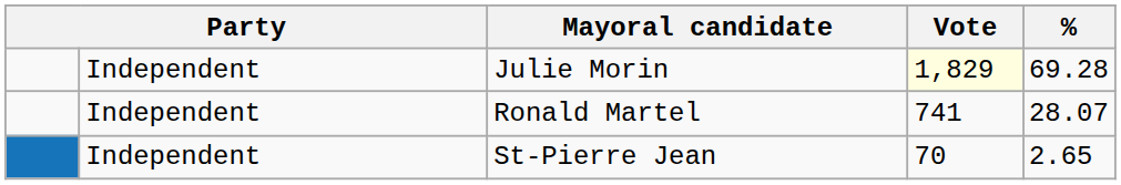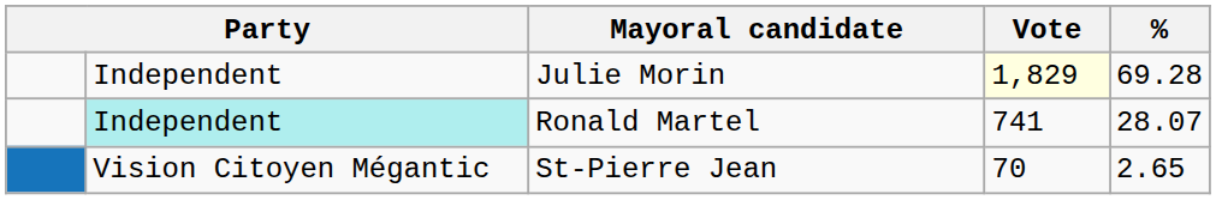 <table class="wikitable">
 <tr>
 <th bgcolor="#DDDDFF" width="230px" colspan="2">Party</th>
 <th bgcolor="#DDDDFF" width="200px">Mayoral candidate</th>
 <th bgcolor="#DDDDFF" width="50px">Vote</th>
 <th bgcolor="#DDDDFF" width="30px">%</th>
 </tr>
 <tr>
 <td> </td>
 <td>Independent</td>
 <td>Julie Morin</td>
 <td style="background: lightyellow;">1,829</td>
 <td>69.28</td>
 </tr>
 <tr>
 <td> </td>
-<td>Independent</td>
+<td style="background: paleturquoise;">Independent</td>
 <td>Ronald Martel</td>
 <td>741</td>
 <td>28.07</td>
 </tr>
 <tr>
 <td bgcolor=#1674BB width="30px"> </td>
-<td>Independent</td>
+<td>Vision Citoyen Mégantic</td>
 <td>St-Pierre Jean</td>
 <td>70</td>
 <td>2.65</td>
 </tr>
 </table>
